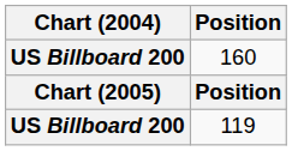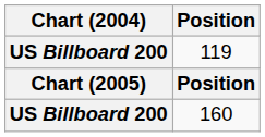 <table class="wikitable plainrowheaders" style="text-align:center">
 <tr>
 <th scope="col">Chart (2004)</th>
 <th scope="col">Position</th>
 </tr>
 <tr>
 <th scope="row">US <em>Billboard</em> 200</th>
-<td>160</td>
+<td>119</td>
 </tr>
 <tr>
 <th scope="col">Chart (2005)</th>
 <th scope="col">Position</th>
 </tr>
 <tr>
 <th scope="row">US <em>Billboard</em> 200</th>
-<td>119</td>
+<td>160</td>
 </tr>
 </table>
